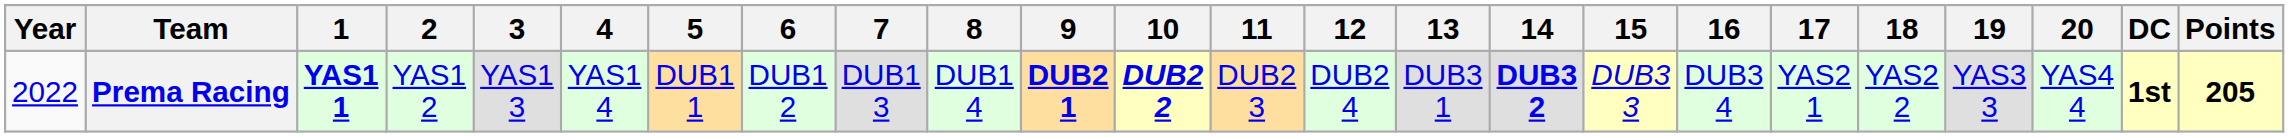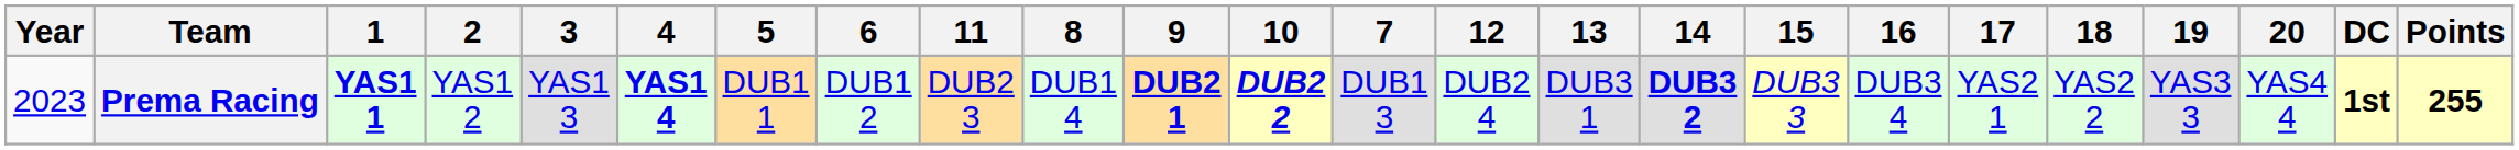 <table class="wikitable" style="text-align:center; font-size:85%;">
 <tr>
 <th>Year</th>
 <th>Team</th>
 <th>1</th>
 <th>2</th>
 <th>3</th>
 <th>4</th>
 <th>5</th>
 <th>6</th>
-<th>7</th>
+<th>11</th>
 <th>8</th>
 <th>9</th>
 <th>10</th>
-<th>11</th>
+<th>7</th>
 <th>12</th>
 <th>13</th>
 <th>14</th>
 <th>15</th>
 <th>16</th>
 <th>17</th>
 <th>18</th>
 <th>19</th>
 <th>20</th>
 <th>DC</th>
 <th>Points</th>
 </tr>
 <tr>
-<td><a href='#'>2022</a></td>
+<td><a href='#'>2023</a></td>
 <th nowrap><a href='#'>Prema Racing</a></th>
 <td style="background:#dfffdf;"><strong><a href='#'>YAS1<br>1</a><br></strong></td>
 <td style="background:#dfffdf;"><a href='#'>YAS1<br>2</a><br></td>
 <td style="background:#dfdfdf;"><a href='#'>YAS1<br>3</a><br></td>
-<td style="background:#dfffdf;"><a href='#'>YAS1<br>4</a><br></td>
+<td style="background:#dfffdf;"><strong><a href='#'>YAS1<br>4</a><br></strong></td>
 <td style="background:#ffdf9f;"><a href='#'>DUB1<br>1</a><br></td>
 <td style="background:#dfffdf;"><a href='#'>DUB1<br>2</a><br></td>
-<td style="background:#dfdfdf;"><a href='#'>DUB1<br>3</a><br></td>
+<td style="background:#ffdf9f;"><a href='#'>DUB2<br>3</a><br></td>
 <td style="background:#dfffdf;"><a href='#'>DUB1<br>4</a><br></td>
 <td style="background:#ffdf9f;"><a href='#'><strong>DUB2<br>1</strong></a><br></td>
 <td style="background:#ffffbf;"><a href='#'><strong><em>DUB2<br>2</em></strong></a><br></td>
-<td style="background:#ffdf9f;"><a href='#'>DUB2<br>3</a><br></td>
+<td style="background:#dfdfdf;"><a href='#'>DUB1<br>3</a><br></td>
 <td style="background:#dfffdf;"><a href='#'>DUB2<br>4</a><br></td>
 <td style="background:#dfdfdf;"><a href='#'>DUB3<br>1</a><br></td>
 <td style="background:#dfdfdf;"><a href='#'><strong>DUB3<br>2</strong></a><br></td>
 <td style="background:#ffffbf;"><a href='#'><em>DUB3<br>3</em></a><br></td>
 <td style="background:#dfffdf;"><a href='#'>DUB3<br>4</a><br></td>
 <td style="background:#dfffdf;"><a href='#'>YAS2<br>1</a><br></td>
 <td style="background:#dfffdf;"><a href='#'>YAS2<br>2</a><br></td>
 <td style="background:#dfdfdf;"><a href='#'>YAS3<br>3</a><br></td>
 <td style="background:#dfffdf;"><a href='#'>YAS4<br>4</a><br></td>
 <th style="background:#FFFFBF;">1st</th>
-<th style="background:#FFFFBF;">205</th>
+<th style="background:#FFFFBF;">255</th>
 </tr>
 </table>
